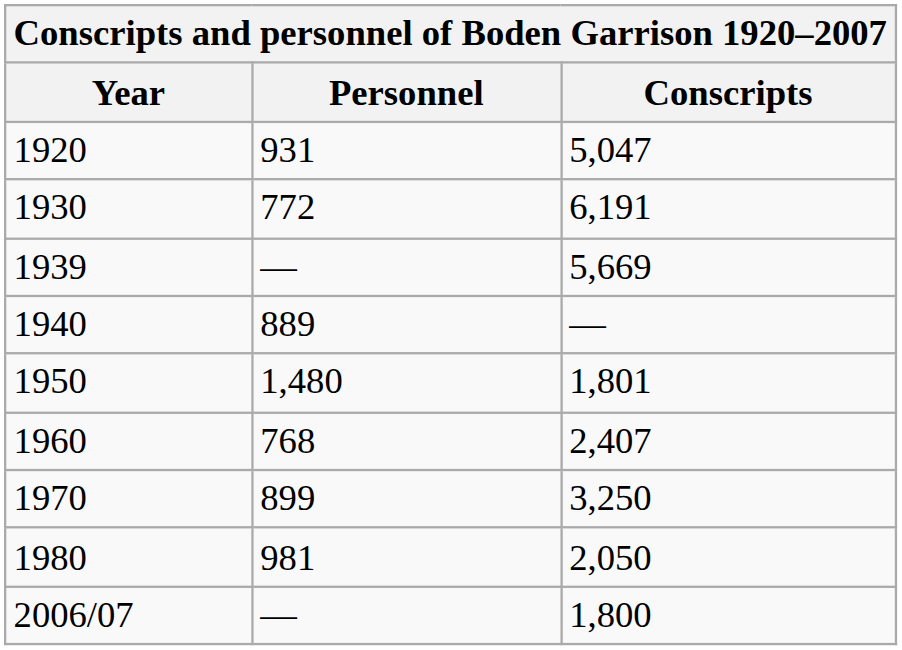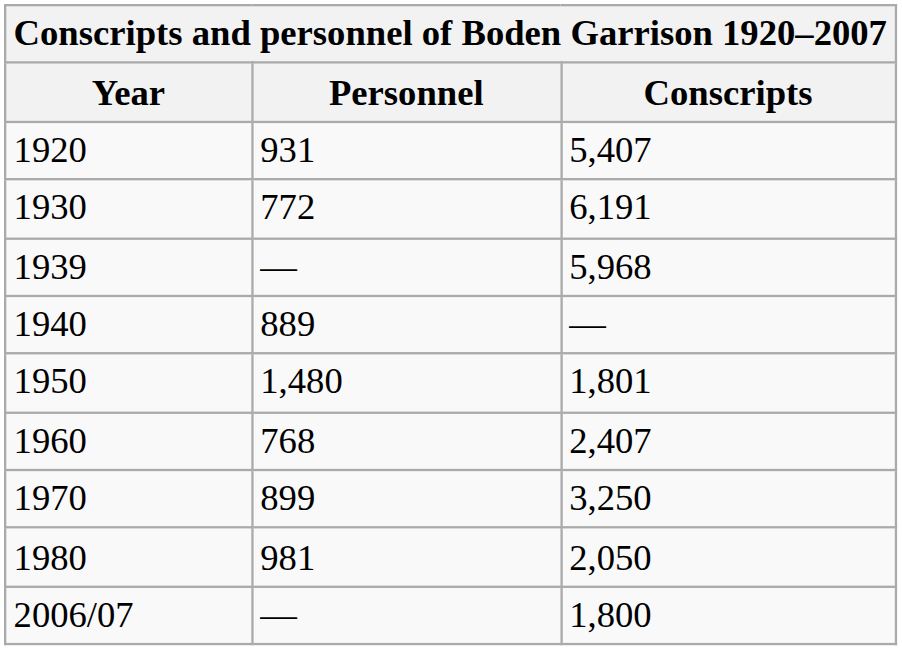 <table class="wikitable">
 <tr>
 <th colspan="4">Conscripts and personnel of Boden Garrison 1920–2007</th>
 </tr>
 <tr>
 <th>Year</th>
 <th>Personnel</th>
 <th>Conscripts</th>
 </tr>
 <tr>
 <td>1920</td>
 <td>931</td>
-<td>5,047</td>
+<td>5,407</td>
 </tr>
 <tr>
 <td>1930</td>
 <td>772</td>
 <td>6,191</td>
 </tr>
 <tr>
 <td>1939</td>
 <td>—</td>
-<td>5,669</td>
+<td>5,968</td>
 </tr>
 <tr>
 <td>1940</td>
 <td>889</td>
 <td>—</td>
 </tr>
 <tr>
 <td>1950</td>
 <td>1,480</td>
 <td>1,801</td>
 </tr>
 <tr>
 <td>1960</td>
 <td>768</td>
 <td>2,407</td>
 </tr>
 <tr>
 <td>1970</td>
 <td>899</td>
 <td>3,250</td>
 </tr>
 <tr>
 <td>1980</td>
 <td>981</td>
 <td>2,050</td>
 </tr>
 <tr>
 <td>2006/07</td>
 <td>—</td>
 <td>1,800</td>
 </tr>
 </table>
